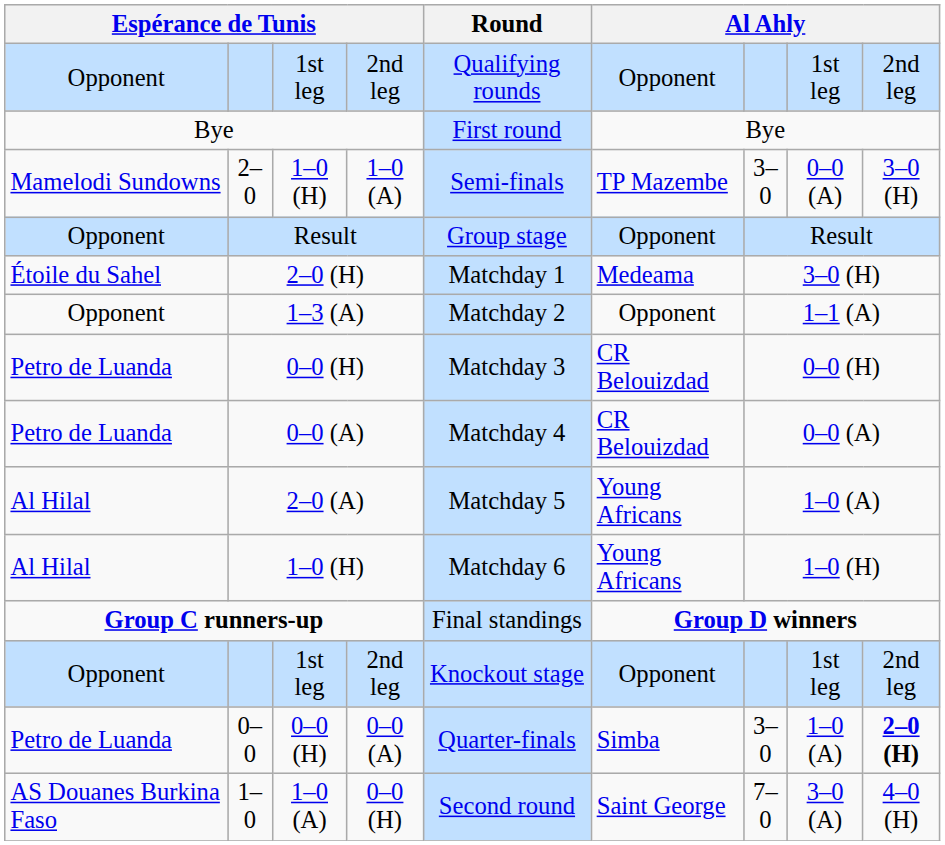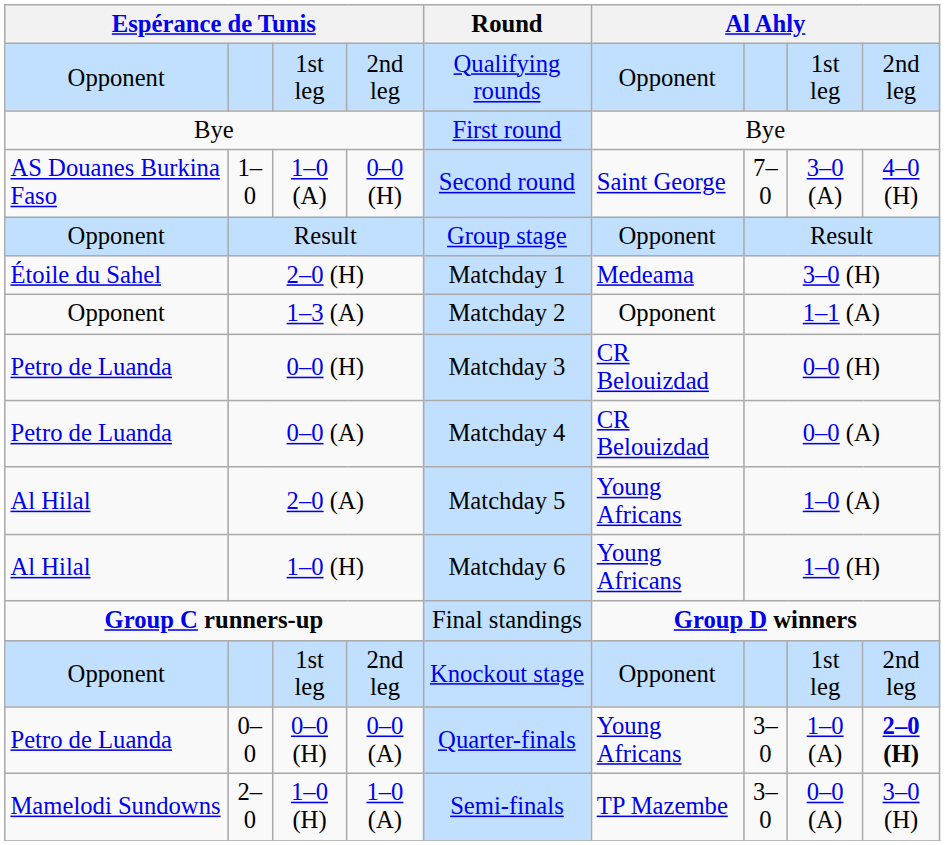 <table class="wikitable" style="text-align:center">
 <tr>
 <th colspan="4"> <a href='#'>Espérance de Tunis</a></th>
 <th>Round</th>
 <th colspan="4"> <a href='#'>Al Ahly</a></th>
 </tr>
 <tr style="background:#C1E0FF">
 <td>Opponent</td>
 <td></td>
 <td>1st leg</td>
 <td>2nd leg</td>
 <td><a href='#'>Qualifying rounds</a></td>
 <td>Opponent</td>
 <td></td>
 <td>1st leg</td>
 <td>2nd leg</td>
 </tr>
 <tr>
 <td colspan="4">Bye</td>
 <td style="background:#C1E0FF"><a href='#'>First round</a></td>
 <td colspan="4">Bye</td>
 </tr>
 <tr>
-<td style="text-align:left"> <a href='#'>Mamelodi Sundowns</a></td>
-<td>2–0</td>
-<td><a href='#'>1–0</a> (H)</td>
+<td style="text-align:left"> <a href='#'>AS Douanes Burkina Faso</a></td>
+<td>1–0</td>
 <td><a href='#'>1–0</a> (A)</td>
-<td style="background:#C1E0FF"><a href='#'>Semi-finals</a></td>
-<td style="text-align:left"> <a href='#'>TP Mazembe</a></td>
-<td>3–0</td>
-<td><a href='#'>0–0</a> (A)</td>
-<td><a href='#'>3–0</a> (H)</td>
+<td><a href='#'>0–0</a> (H)</td>
+<td style="background:#C1E0FF"><a href='#'>Second round</a></td>
+<td style="text-align:left"> <a href='#'>Saint George</a></td>
+<td>7–0</td>
+<td><a href='#'>3–0</a> (A)</td>
+<td><a href='#'>4–0</a> (H)</td>
 </tr>
 <tr style="background:#C1E0FF">
 <td>Opponent</td>
 <td colspan="3">Result</td>
 <td><a href='#'>Group stage</a></td>
 <td>Opponent</td>
 <td colspan="3">Result</td>
 </tr>
 <tr>
 <td style="text-align:left"> <a href='#'>Étoile du Sahel</a></td>
 <td colspan="3"><a href='#'>2–0</a> (H)</td>
 <td style="background:#C1E0FF">Matchday 1</td>
 <td style="text-align:left"> <a href='#'>Medeama</a></td>
 <td colspan="3"><a href='#'>3–0</a> (H)</td>
 </tr>
 <tr>
 <td>Opponent</td>
 <td colspan="3"><a href='#'>1–3</a> (A)</td>
 <td style="background:#C1E0FF">Matchday 2</td>
 <td>Opponent</td>
 <td colspan="3"><a href='#'>1–1</a> (A)</td>
 </tr>
 <tr>
 <td style="text-align:left"> <a href='#'>Petro de Luanda</a></td>
 <td colspan="3"><a href='#'>0–0</a> (H)</td>
 <td style="background:#C1E0FF">Matchday 3</td>
 <td style="text-align:left"> <a href='#'>CR Belouizdad</a></td>
 <td colspan="3"><a href='#'>0–0</a> (H)</td>
 </tr>
 <tr>
 <td style="text-align:left"> <a href='#'>Petro de Luanda</a></td>
 <td colspan="3"><a href='#'>0–0</a> (A)</td>
 <td style="background:#C1E0FF">Matchday 4</td>
 <td style="text-align:left"> <a href='#'>CR Belouizdad</a></td>
 <td colspan="3"><a href='#'>0–0</a> (A)</td>
 </tr>
 <tr>
 <td style="text-align:left"> <a href='#'>Al Hilal</a></td>
 <td colspan="3"><a href='#'>2–0</a> (A)</td>
 <td style="background:#C1E0FF">Matchday 5</td>
 <td style="text-align:left"> <a href='#'>Young Africans</a></td>
 <td colspan="3"><a href='#'>1–0</a> (A)</td>
 </tr>
 <tr>
 <td style="text-align:left"> <a href='#'>Al Hilal</a></td>
 <td colspan="3"><a href='#'>1–0</a> (H)</td>
 <td style="background:#C1E0FF">Matchday 6</td>
 <td style="text-align:left"> <a href='#'>Young Africans</a></td>
 <td colspan="3"><a href='#'>1–0</a> (H)</td>
 </tr>
 <tr>
 <td colspan="4" style="vertical-align:top"><strong><a href='#'>Group C</a> runners-up</strong><br><div></div></td>
 <td style="background:#C1E0FF">Final standings</td>
 <td colspan="4" style="vertical-align:top"><strong><a href='#'>Group D</a> winners</strong><br><div></div></td>
 </tr>
 <tr style="background:#C1E0FF">
 <td>Opponent</td>
 <td></td>
 <td>1st leg</td>
 <td>2nd leg</td>
 <td><a href='#'>Knockout stage</a></td>
 <td>Opponent</td>
 <td></td>
 <td>1st leg</td>
 <td>2nd leg</td>
 </tr>
 <tr>
 <td style="text-align:left"> <a href='#'>Petro de Luanda</a></td>
 <td>0–0 </td>
 <td><a href='#'>0–0</a> (H)</td>
 <td><a href='#'>0–0</a> (A)</td>
 <td style="background:#C1E0FF"><a href='#'>Quarter-finals</a></td>
-<td style="text-align:left"> <a href='#'>Simba</a></td>
+<td style="text-align:left"> <a href='#'>Young Africans</a></td>
 <td>3–0</td>
 <td><a href='#'>1–0</a> (A)</td>
 <td><strong><a href='#'>2–0</a> (H)</strong></td>
 </tr>
 <tr>
-<td style="text-align:left"> <a href='#'>AS Douanes Burkina Faso</a></td>
-<td>1–0</td>
+<td style="text-align:left"> <a href='#'>Mamelodi Sundowns</a></td>
+<td>2–0</td>
+<td><a href='#'>1–0</a> (H)</td>
 <td><a href='#'>1–0</a> (A)</td>
-<td><a href='#'>0–0</a> (H)</td>
-<td style="background:#C1E0FF"><a href='#'>Second round</a></td>
-<td style="text-align:left"> <a href='#'>Saint George</a></td>
-<td>7–0</td>
-<td><a href='#'>3–0</a> (A)</td>
-<td><a href='#'>4–0</a> (H)</td>
+<td style="background:#C1E0FF"><a href='#'>Semi-finals</a></td>
+<td style="text-align:left"> <a href='#'>TP Mazembe</a></td>
+<td>3–0</td>
+<td><a href='#'>0–0</a> (A)</td>
+<td><a href='#'>3–0</a> (H)</td>
 </tr>
 </table>
